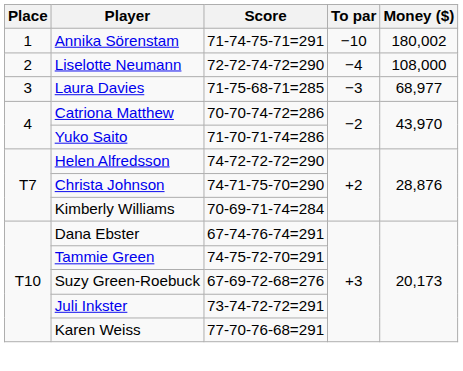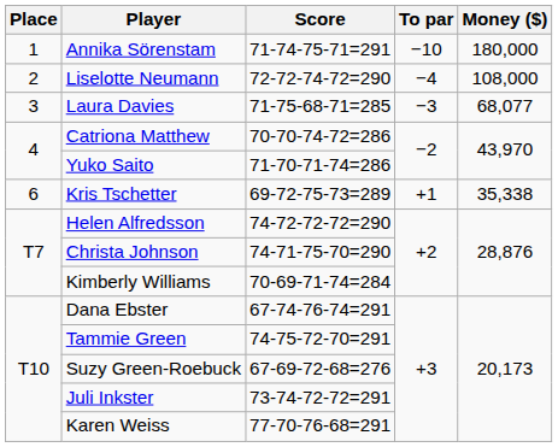 <table class="wikitable">
 <tr>
 <th>Place</th>
 <th>Player</th>
 <th>Score</th>
 <th>To par</th>
 <th>Money ($)</th>
 </tr>
 <tr>
 <td align=center>1</td>
 <td> <a href='#'>Annika Sörenstam</a></td>
 <td>71-74-75-71=291</td>
 <td align=center>−10</td>
-<td align=center>180,002</td>
+<td align=center>180,000</td>
 </tr>
 <tr>
 <td align=center>2</td>
 <td> <a href='#'>Liselotte Neumann</a></td>
 <td>72-72-74-72=290</td>
 <td align=center>−4</td>
 <td align=center>108,000</td>
 </tr>
 <tr>
 <td align=center>3</td>
 <td> <a href='#'>Laura Davies</a></td>
 <td>71-75-68-71=285</td>
 <td align=center>−3</td>
-<td align=center>68,977</td>
+<td align=center>68,077</td>
 </tr>
 <tr>
 <td rowspan=2 align=center>4</td>
 <td> <a href='#'>Catriona Matthew</a></td>
 <td>70-70-74-72=286</td>
 <td rowspan=2 align=center>−2</td>
 <td rowspan=2 align=center>43,970</td>
 </tr>
 <tr>
 <td> <a href='#'>Yuko Saito</a></td>
 <td>71-70-71-74=286</td>
+</tr>
+<tr>
+<td align=center>6</td>
+<td> <a href='#'>Kris Tschetter</a></td>
+<td>69-72-75-73=289</td>
+<td align=center>+1</td>
+<td align=center>35,338</td>
 </tr>
 <tr>
 <td rowspan=3 align=center>T7</td>
 <td> <a href='#'>Helen Alfredsson</a></td>
 <td>74-72-72-72=290</td>
 <td rowspan=3 align=center>+2</td>
 <td rowspan=3 align=center>28,876</td>
 </tr>
 <tr>
 <td> <a href='#'>Christa Johnson</a></td>
 <td>74-71-75-70=290</td>
 </tr>
 <tr>
 <td> Kimberly Williams</td>
 <td>70-69-71-74=284</td>
 </tr>
 <tr>
 <td rowspan=5 align=center>T10</td>
 <td> Dana Ebster</td>
 <td>67-74-76-74=291</td>
 <td rowspan=5 align=center>+3</td>
 <td rowspan=5 align=center>20,173</td>
 </tr>
 <tr>
 <td> <a href='#'>Tammie Green</a></td>
 <td>74-75-72-70=291</td>
 </tr>
 <tr>
 <td> Suzy Green-Roebuck</td>
 <td>67-69-72-68=276</td>
 </tr>
 <tr>
 <td> <a href='#'>Juli Inkster</a></td>
 <td>73-74-72-72=291</td>
 </tr>
 <tr>
 <td> Karen Weiss</td>
 <td>77-70-76-68=291</td>
 </tr>
 </table>
